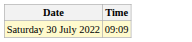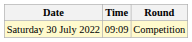 <table class="wikitable">
 <tr>
 <th>Date</th>
 <th>Time</th>
+<th>Round</th>
 </tr>
 <tr>
 <td style="background:lemonchiffon">Saturday 30 July 2022</td>
 <td style="background:lemonchiffon">09:09</td>
+<td style="background:lemonchiffon">Competition</td>
 </tr>
 </table>
